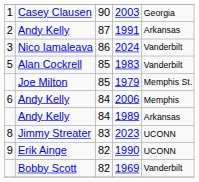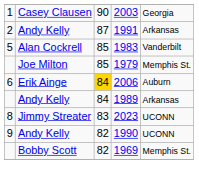 <table class="wikitable">
 <tr>
 </tr>
 <tr>
 <td>1</td>
 <td><a href='#'>Casey Clausen</a></td>
 <td>90</td>
 <td><a href='#'>2003</a></td>
 <td style="font-size:80%;">Georgia</td>
 </tr>
 <tr>
 <td>2</td>
 <td><a href='#'>Andy Kelly</a></td>
 <td>87</td>
 <td><a href='#'>1991</a></td>
 <td style="font-size:80%;">Arkansas</td>
 </tr>
 <tr>
-<td>3</td>
-<td><a href='#'>Nico Iamaleava</a></td>
-<td>86</td>
-<td><a href='#'>2024</a></td>
-<td style="font-size:80%;">Vanderbilt</td>
-</tr>
-<tr>
 <td>5</td>
 <td><a href='#'>Alan Cockrell</a></td>
 <td>85</td>
 <td><a href='#'>1983</a></td>
 <td style="font-size:80%;">Vanderbilt</td>
 </tr>
 <tr>
 <td></td>
 <td><a href='#'>Joe Milton</a></td>
 <td>85</td>
 <td><a href='#'>1979</a></td>
 <td style="font-size:80%;">Memphis St.</td>
 </tr>
 <tr>
 <td>6</td>
-<td><a href='#'>Andy Kelly</a></td>
-<td>84</td>
+<td><a href='#'>Erik Ainge</a></td>
+<td style="background: gold;">84</td>
 <td><a href='#'>2006</a></td>
-<td style="font-size:80%;">Memphis</td>
+<td style="font-size:80%;">Auburn</td>
 </tr>
 <tr>
 <td></td>
 <td><a href='#'>Andy Kelly</a></td>
 <td>84</td>
 <td><a href='#'>1989</a></td>
 <td style="font-size:80%;">Arkansas</td>
 </tr>
 <tr>
 <td>8</td>
 <td><a href='#'>Jimmy Streater</a></td>
 <td>83</td>
 <td><a href='#'>2023</a></td>
 <td style="font-size:80%;">UCONN</td>
 </tr>
 <tr>
 <td>9</td>
-<td><a href='#'>Erik Ainge</a></td>
+<td><a href='#'>Andy Kelly</a></td>
 <td>82</td>
 <td><a href='#'>1990</a></td>
 <td style="font-size:80%;">UCONN</td>
 </tr>
 <tr>
 <td></td>
 <td><a href='#'>Bobby Scott</a></td>
 <td>82</td>
 <td><a href='#'>1969</a></td>
-<td style="font-size:80%;">Vanderbilt</td>
+<td style="font-size:80%;">Memphis St.</td>
 </tr>
 <tr>
 </tr>
 </table>
